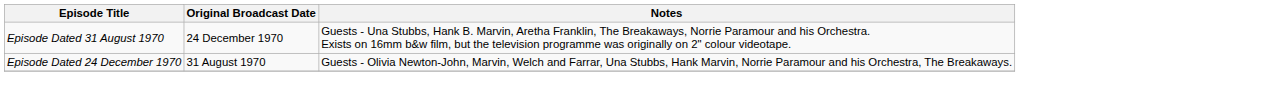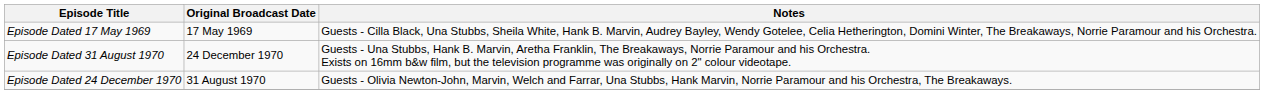 <table class="wikitable">
 <tr>
 <th>Episode Title</th>
 <th>Original Broadcast Date</th>
 <th>Notes</th>
+</tr>
+<tr>
+<td><em> Episode Dated 17 May 1969</em></td>
+<td>17 May 1969</td>
+<td>Guests - Cilla Black, Una Stubbs, Sheila White, Hank B. Marvin, Audrey Bayley, Wendy Gotelee, Celia Hetherington, Domini Winter, The Breakaways, Norrie Paramour and his Orchestra.</td>
 </tr>
 <tr>
 <td><em> Episode Dated 31 August 1970</em></td>
 <td>24 December 1970</td>
 <td>Guests - Una Stubbs, Hank B. Marvin, Aretha Franklin, The Breakaways, Norrie Paramour and his Orchestra. <br> Exists on 16mm b&w film, but the television programme was originally on 2" colour videotape.</td>
 </tr>
 <tr>
 <td><em> Episode Dated 24 December 1970</em></td>
 <td>31 August 1970</td>
 <td>Guests - Olivia Newton-John, Marvin, Welch and Farrar, Una Stubbs, Hank Marvin, Norrie Paramour and his Orchestra, The Breakaways.</td>
 </tr>
 <tr>
 </tr>
 </table>
